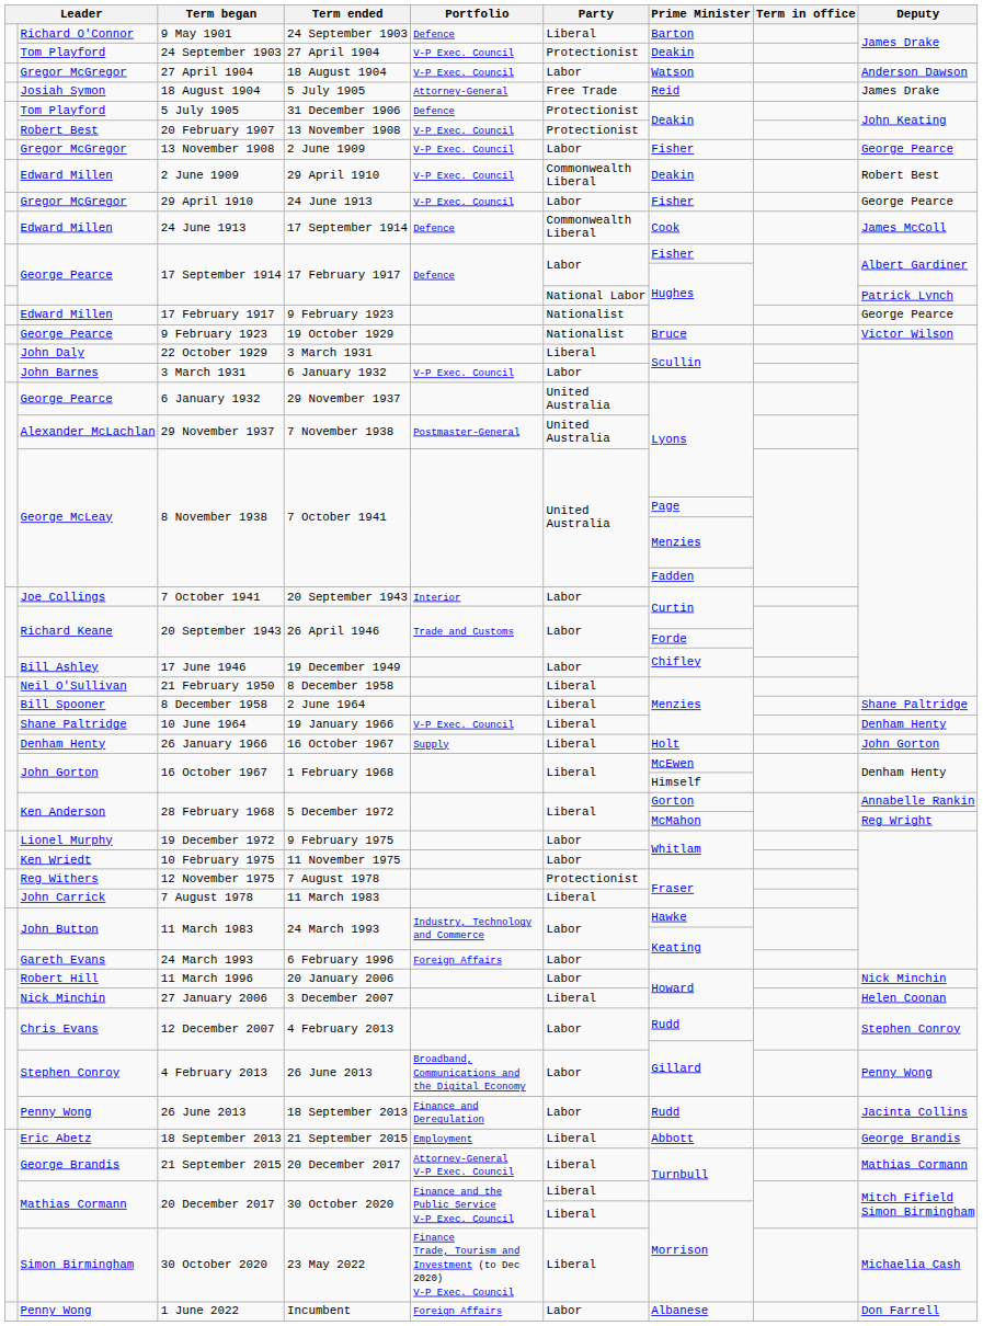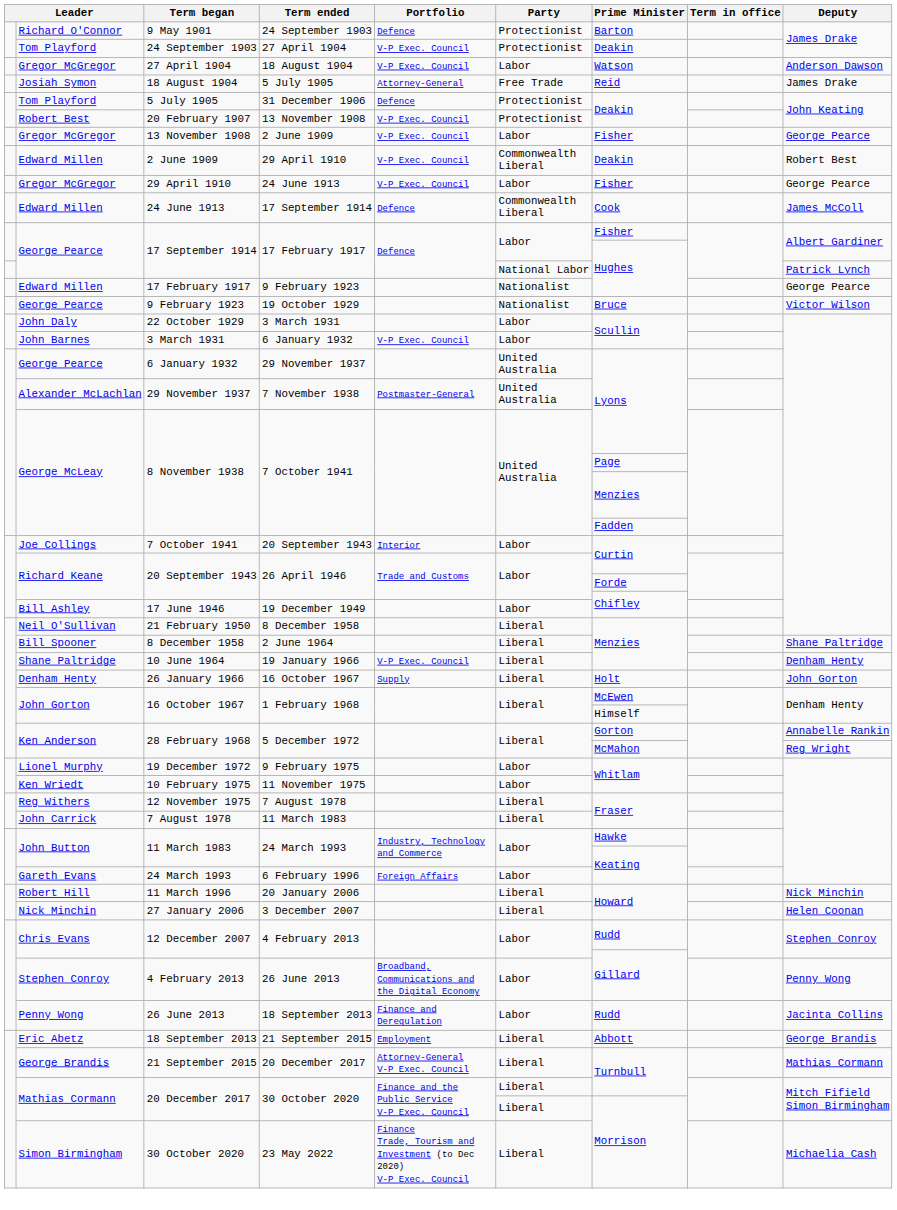 <table class="wikitable sortable">
 <tr>
 <th colspan=2>Leader</th>
 <th>Term began</th>
 <th>Term ended</th>
 <th width=140>Portfolio</th>
 <th>Party</th>
 <th>Prime Minister</th>
 <th>Term in office</th>
 <th>Deputy</th>
 </tr>
 <tr>
 <td rowspan=2 > </td>
 <td><a href='#'>Richard O'Connor</a></td>
 <td>9 May 1901</td>
 <td>24 September 1903</td>
 <td><small><a href='#'>Defence</a></small></td>
-<td>Liberal</td>
+<td>Protectionist</td>
 <td><a href='#'>Barton</a></td>
 <td align=right></td>
 <td rowspan=2><a href='#'>James Drake</a></td>
 </tr>
 <tr>
 <td><a href='#'>Tom Playford</a></td>
 <td>24 September 1903</td>
 <td>27 April 1904</td>
 <td><small><a href='#'>V-P Exec. Council</a></small></td>
 <td>Protectionist</td>
 <td><a href='#'>Deakin</a></td>
 <td align=right></td>
 </tr>
 <tr>
 <td></td>
 <td><a href='#'>Gregor McGregor</a></td>
 <td>27 April 1904</td>
 <td>18 August 1904</td>
 <td><small><a href='#'>V-P Exec. Council</a></small></td>
 <td>Labor</td>
 <td><a href='#'>Watson</a></td>
 <td align=right></td>
 <td><a href='#'>Anderson Dawson</a></td>
 </tr>
 <tr>
 <td></td>
 <td><a href='#'>Josiah Symon</a></td>
 <td>18 August 1904</td>
 <td>5 July 1905</td>
 <td><small><a href='#'>Attorney-General</a></small></td>
 <td>Free Trade</td>
 <td><a href='#'>Reid</a></td>
 <td align=right></td>
 <td>James Drake</td>
 </tr>
 <tr>
 <td rowspan=2 ></td>
 <td><a href='#'>Tom Playford</a></td>
 <td>5 July 1905</td>
 <td>31 December 1906</td>
 <td><small><a href='#'>Defence</a></small></td>
 <td>Protectionist</td>
 <td rowspan=2><a href='#'>Deakin</a></td>
 <td align=right></td>
 <td rowspan=2><a href='#'>John Keating</a></td>
 </tr>
 <tr>
 <td><a href='#'>Robert Best</a></td>
 <td>20 February 1907</td>
 <td>13 November 1908</td>
 <td><small><a href='#'>V-P Exec. Council</a></small></td>
 <td>Protectionist</td>
 <td align=right></td>
 </tr>
 <tr>
 <td></td>
 <td><a href='#'>Gregor McGregor</a></td>
 <td>13 November 1908</td>
 <td>2 June 1909</td>
 <td><small><a href='#'>V-P Exec. Council</a></small></td>
 <td>Labor</td>
 <td><a href='#'>Fisher</a></td>
 <td align=right></td>
 <td><a href='#'>George Pearce</a></td>
 </tr>
 <tr>
 <td></td>
 <td><a href='#'>Edward Millen</a></td>
 <td>2 June 1909</td>
 <td>29 April 1910</td>
 <td><small><a href='#'>V-P Exec. Council</a></small></td>
 <td>Commonwealth<br>Liberal</td>
 <td><a href='#'>Deakin</a></td>
 <td align=right></td>
 <td>Robert Best</td>
 </tr>
 <tr>
 <td></td>
 <td><a href='#'>Gregor McGregor</a></td>
 <td>29 April 1910</td>
 <td>24 June 1913</td>
 <td><small><a href='#'>V-P Exec. Council</a></small></td>
 <td>Labor</td>
 <td><a href='#'>Fisher</a></td>
 <td align=right></td>
 <td>George Pearce</td>
 </tr>
 <tr>
 <td></td>
 <td><a href='#'>Edward Millen</a></td>
 <td>24 June 1913</td>
 <td>17 September 1914</td>
 <td><small><a href='#'>Defence</a></small></td>
 <td>Commonwealth<br>Liberal</td>
 <td><a href='#'>Cook</a></td>
 <td align=right></td>
 <td><a href='#'>James McColl</a></td>
 </tr>
 <tr>
 <td rowspan=2 ></td>
 <td rowspan=3><a href='#'>George Pearce</a></td>
 <td rowspan=3>17 September 1914</td>
 <td rowspan=3>17 February 1917</td>
 <td rowspan=3><small><a href='#'>Defence</a></small></td>
 <td rowspan=2 height=40px>Labor</td>
 <td><a href='#'>Fisher</a></td>
 <td rowspan=3 align=right></td>
 <td rowspan=2><a href='#'>Albert Gardiner</a></td>
 </tr>
 <tr>
 <td rowspan=3><a href='#'>Hughes</a></td>
 </tr>
 <tr>
 <td></td>
 <td>National Labor</td>
 <td><a href='#'>Patrick Lynch</a></td>
 </tr>
 <tr>
 <td></td>
 <td><a href='#'>Edward Millen</a></td>
 <td>17 February 1917</td>
 <td>9 February 1923</td>
 <td></td>
 <td>Nationalist</td>
 <td align=right></td>
 <td>George Pearce</td>
 </tr>
 <tr>
 <td></td>
 <td><a href='#'>George Pearce</a></td>
 <td>9 February 1923</td>
 <td>19 October 1929</td>
 <td></td>
 <td>Nationalist</td>
 <td><a href='#'>Bruce</a></td>
 <td align=right></td>
 <td><a href='#'>Victor Wilson</a></td>
 </tr>
 <tr>
 <td rowspan=2 ></td>
 <td><a href='#'>John Daly</a></td>
 <td>22 October 1929</td>
 <td>3 March 1931</td>
 <td></td>
-<td>Liberal</td>
+<td>Labor</td>
 <td rowspan=2><a href='#'>Scullin</a></td>
 <td align=right></td>
 </tr>
 <tr>
 <td><a href='#'>John Barnes</a></td>
 <td>3 March 1931</td>
 <td>6 January 1932</td>
 <td><small><a href='#'>V-P Exec. Council</a></small></td>
 <td>Labor</td>
 <td align=right></td>
 </tr>
 <tr>
 <td rowspan=6 ></td>
 <td><a href='#'>George Pearce</a></td>
 <td>6 January 1932</td>
 <td>29 November 1937</td>
 <td></td>
 <td>United<br>Australia</td>
 <td rowspan=3 height=120px><a href='#'>Lyons</a></td>
 <td align=right></td>
 </tr>
 <tr>
 <td><a href='#'>Alexander McLachlan</a></td>
 <td>29 November 1937</td>
 <td>7 November 1938</td>
 <td><small><a href='#'>Postmaster-General</a></small></td>
 <td>United<br>Australia</td>
 <td align=right></td>
 </tr>
 <tr>
 <td rowspan=4><a href='#'>George McLeay</a></td>
 <td rowspan=4>8 November 1938</td>
 <td rowspan=4>7 October 1941</td>
 <td rowspan=4></td>
 <td rowspan=4>United<br>Australia</td>
 <td rowspan=4 align=right></td>
 </tr>
 <tr>
 <td><a href='#'>Page</a></td>
 </tr>
 <tr>
 <td height=50px><a href='#'>Menzies</a></td>
 </tr>
 <tr>
 <td><a href='#'>Fadden</a></td>
 </tr>
 <tr>
 <td rowspan=5 > </td>
 <td><a href='#'>Joe Collings</a></td>
 <td>7 October 1941</td>
 <td>20 September 1943</td>
 <td><small><a href='#'>Interior</a></small></td>
 <td>Labor</td>
 <td rowspan=2 height=40px><a href='#'>Curtin</a></td>
 <td align=right></td>
 </tr>
 <tr>
 <td rowspan=3 height=50px><a href='#'>Richard Keane</a></td>
 <td rowspan=3>20 September 1943</td>
 <td rowspan=3>26 April 1946</td>
 <td rowspan=3><small><a href='#'>Trade and Customs</a></small></td>
 <td rowspan=3>Labor</td>
 <td align=right rowspan=3></td>
 </tr>
 <tr>
 <td><a href='#'>Forde</a></td>
 </tr>
 <tr>
 <td rowspan=2><a href='#'>Chifley</a></td>
 </tr>
 <tr>
 <td><a href='#'>Bill Ashley</a></td>
 <td>17 June 1946</td>
 <td>19 December 1949</td>
 <td></td>
 <td>Labor</td>
 <td align=right></td>
 </tr>
 <tr>
 <td rowspan=11 ></td>
 <td><a href='#'>Neil O'Sullivan</a></td>
 <td>21 February 1950</td>
 <td>8 December 1958</td>
 <td></td>
 <td>Liberal</td>
 <td rowspan=3><a href='#'>Menzies</a></td>
 <td align=right></td>
 </tr>
 <tr>
 <td><a href='#'>Bill Spooner</a></td>
 <td>8 December 1958</td>
 <td>2 June 1964</td>
 <td></td>
 <td>Liberal</td>
 <td align=right></td>
 <td><a href='#'>Shane Paltridge</a></td>
 </tr>
 <tr>
 <td><a href='#'>Shane Paltridge</a></td>
 <td>10 June 1964</td>
 <td>19 January 1966</td>
 <td><small><a href='#'>V-P Exec. Council</a></small></td>
 <td>Liberal</td>
 <td align=right></td>
 <td><a href='#'>Denham Henty</a></td>
 </tr>
 <tr>
 <td><a href='#'>Denham Henty</a></td>
 <td>26 January 1966</td>
 <td>16 October 1967</td>
 <td><small><a href='#'>Supply</a></small></td>
 <td>Liberal</td>
 <td rowspan=2><a href='#'>Holt</a></td>
 <td align=right></td>
 <td><a href='#'>John Gorton</a></td>
 </tr>
 <tr>
 <td rowspan=3><a href='#'>John Gorton</a></td>
 <td rowspan=3>16 October 1967</td>
 <td rowspan=3>1 February 1968</td>
 <td rowspan=3></td>
 <td rowspan=3>Liberal</td>
 <td rowspan=3 align=right></td>
 <td rowspan=4>Denham Henty</td>
 </tr>
 <tr>
 <td><a href='#'>McEwen</a></td>
 </tr>
 <tr>
 <td>Himself</td>
 </tr>
 <tr>
 <td rowspan=4><a href='#'>Ken Anderson</a></td>
 <td rowspan=4>28 February 1968</td>
 <td rowspan=4>5 December 1972</td>
 <td rowspan=4></td>
 <td rowspan=4>Liberal</td>
 <td rowspan=2><a href='#'>Gorton</a></td>
 <td rowspan=4 align=right></td>
 </tr>
 <tr>
 <td rowspan=2><a href='#'>Annabelle Rankin</a></td>
 </tr>
 <tr>
 <td rowspan=2><a href='#'>McMahon</a></td>
 </tr>
 <tr>
 <td><a href='#'>Reg Wright</a></td>
 </tr>
 <tr>
 <td rowspan=2 ></td>
 <td><a href='#'>Lionel Murphy</a></td>
 <td>19 December 1972</td>
 <td>9 February 1975</td>
 <td></td>
 <td>Labor</td>
 <td rowspan=2><a href='#'>Whitlam</a></td>
 <td align=right></td>
 </tr>
 <tr>
 <td><a href='#'>Ken Wriedt</a></td>
 <td>10 February 1975</td>
 <td>11 November 1975</td>
 <td></td>
 <td>Labor</td>
 <td align=right></td>
 </tr>
 <tr>
 <td rowspan=2 ></td>
 <td><a href='#'>Reg Withers</a></td>
 <td>12 November 1975</td>
 <td>7 August 1978</td>
 <td></td>
-<td>Protectionist</td>
+<td>Liberal</td>
 <td rowspan=2><a href='#'>Fraser</a></td>
 <td align=right></td>
 </tr>
 <tr>
 <td><a href='#'>John Carrick</a></td>
 <td>7 August 1978</td>
 <td>11 March 1983</td>
 <td></td>
 <td>Liberal</td>
 <td align=right></td>
 </tr>
 <tr>
 <td rowspan=3 ></td>
 <td rowspan=2 height=40px><a href='#'>John Button</a></td>
 <td rowspan=2>11 March 1983</td>
 <td rowspan=2>24 March 1993</td>
 <td rowspan=2><small><a href='#'>Industry, Technology and Commerce</a></small></td>
 <td rowspan=2>Labor</td>
 <td><a href='#'>Hawke</a></td>
 <td rowspan=2 align=right><strong></strong></td>
 </tr>
 <tr>
 <td rowspan=2 height=40px><a href='#'>Keating</a></td>
 </tr>
 <tr>
 <td><a href='#'>Gareth Evans</a></td>
 <td>24 March 1993</td>
 <td>6 February 1996</td>
 <td><small><a href='#'>Foreign Affairs</a></small></td>
 <td>Labor</td>
 <td align=right></td>
 </tr>
 <tr>
 <td rowspan=2 ></td>
 <td><a href='#'>Robert Hill</a></td>
 <td>11 March 1996</td>
 <td>20 January 2006</td>
 <td></td>
-<td>Labor</td>
+<td>Liberal</td>
 <td rowspan=2><a href='#'>Howard</a></td>
 <td align=right></td>
 <td><a href='#'>Nick Minchin</a></td>
 </tr>
 <tr>
 <td><a href='#'>Nick Minchin</a></td>
 <td>27 January 2006</td>
 <td>3 December 2007</td>
 <td></td>
 <td>Liberal</td>
 <td align=right></td>
 <td><a href='#'>Helen Coonan</a></td>
 </tr>
 <tr>
 <td rowspan=4 ></td>
 <td rowspan=2 height=40px><a href='#'>Chris Evans</a></td>
 <td rowspan=2>12 December 2007</td>
 <td rowspan=2>4 February 2013</td>
 <td rowspan=2></td>
 <td rowspan=2>Labor</td>
 <td height=30px><a href='#'>Rudd</a></td>
 <td rowspan=2 align=right></td>
 <td rowspan=2><a href='#'>Stephen Conroy</a></td>
 </tr>
 <tr>
 <td rowspan=2 height=30px><a href='#'>Gillard</a></td>
 </tr>
 <tr>
 <td><a href='#'>Stephen Conroy</a></td>
 <td>4 February 2013</td>
 <td>26 June 2013</td>
 <td><small><a href='#'>Broadband, Communications and the Digital Economy</a></small></td>
 <td>Labor</td>
 <td align=right></td>
 <td><a href='#'>Penny Wong</a></td>
 </tr>
 <tr>
 <td><a href='#'>Penny Wong</a></td>
 <td>26 June 2013</td>
 <td>18 September 2013</td>
 <td><small><a href='#'>Finance and Deregulation</a></small></td>
 <td>Labor</td>
 <td><a href='#'>Rudd</a></td>
 <td align=right></td>
 <td><a href='#'>Jacinta Collins</a></td>
 </tr>
 <tr>
 <td rowspan="5" ></td>
 <td><a href='#'>Eric Abetz</a></td>
 <td>18 September 2013</td>
 <td>21 September 2015</td>
 <td><small><a href='#'>Employment</a></small></td>
 <td>Liberal</td>
 <td><a href='#'>Abbott</a></td>
 <td align=right></td>
 <td><a href='#'>George Brandis</a></td>
 </tr>
 <tr>
 <td><a href='#'>George Brandis</a></td>
 <td>21 September 2015</td>
 <td>20 December 2017</td>
 <td><small><a href='#'>Attorney-General</a><br><a href='#'>V-P Exec. Council</a></small></td>
 <td>Liberal</td>
 <td rowspan=2><a href='#'>Turnbull</a></td>
 <td align=right></td>
 <td><a href='#'>Mathias Cormann</a></td>
 </tr>
 <tr>
 <td rowspan=2><a href='#'>Mathias Cormann</a></td>
 <td rowspan=2>20 December 2017</td>
 <td rowspan=2>30 October 2020</td>
 <td rowspan=2><small><a href='#'>Finance and the Public Service</a><br><a href='#'>V-P Exec. Council</a></small></td>
 <td>Liberal</td>
 <td rowspan=2 align=right></td>
 <td rowspan=2><a href='#'>Mitch Fifield</a><br><a href='#'>Simon Birmingham</a></td>
 </tr>
 <tr>
 <td>Liberal</td>
 <td rowspan=2><a href='#'>Morrison</a></td>
 </tr>
 <tr>
 <td><a href='#'>Simon Birmingham</a></td>
 <td>30 October 2020</td>
 <td>23 May 2022</td>
 <td><small><a href='#'>Finance</a><br><a href='#'>Trade, Tourism and Investment</a> (to Dec 2020)<br><a href='#'>V-P Exec. Council</a></small></td>
 <td>Liberal</td>
 <td align=right></td>
 <td><a href='#'>Michaelia Cash</a></td>
 </tr>
-<tr>
-<td></td>
-<td><a href='#'>Penny Wong</a></td>
-<td>1 June 2022</td>
-<td>Incumbent</td>
-<td><small><a href='#'>Foreign Affairs</a></small></td>
-<td>Labor</td>
-<td><a href='#'>Albanese</a></td>
-<td align=right></td>
-<td><a href='#'>Don Farrell</a></td>
-</tr>
 </table>
